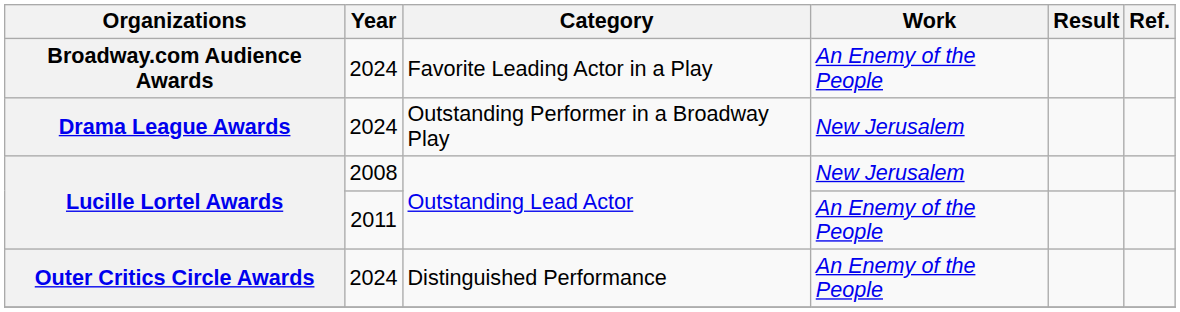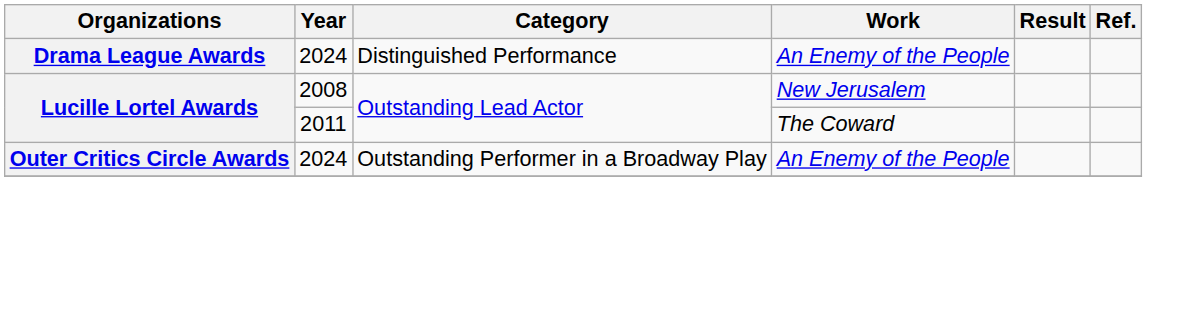 <table class="wikitable sortable plainrowheaders">
 <tr>
 <th>Organizations</th>
 <th>Year</th>
 <th>Category</th>
 <th>Work</th>
 <th>Result</th>
 <th class="unsortable">Ref.</th>
 </tr>
 <tr>
-<th rowspan="1" scope="row">Broadway.com Audience Awards</th>
-<td style="text-align:center;">2024</td>
-<td>Favorite Leading Actor in a Play</td>
-<td><em><a href='#'>An Enemy of the People</a></em></td>
-<td></td>
-<td></td>
-</tr>
-<tr>
 <th rowspan="1" scope="row"><a href='#'>Drama League Awards</a></th>
 <td style="text-align:center;">2024</td>
-<td>Outstanding Performer in a Broadway Play</td>
-<td><em><a href='#'>New Jerusalem</a></em></td>
+<td>Distinguished Performance</td>
+<td><em><a href='#'>An Enemy of the People</a></em></td>
 <td></td>
 <td></td>
 </tr>
 <tr>
 <th rowspan="2" scope="row"><a href='#'>Lucille Lortel Awards</a></th>
 <td style="text-align:center;">2008</td>
 <td rowspan=2><a href='#'>Outstanding Lead Actor</a></td>
 <td><em><a href='#'>New Jerusalem</a></em></td>
 <td></td>
 <td align="center"></td>
 </tr>
 <tr>
 <td style="text-align:center;">2011</td>
-<td><em><a href='#'>An Enemy of the People</a></em></td>
+<td><em>The Coward</em></td>
 <td></td>
 <td align="center"></td>
 </tr>
 <tr>
 <th rowspan="1" scope="row"><a href='#'>Outer Critics Circle Awards</a></th>
 <td style="text-align:center;">2024</td>
-<td>Distinguished Performance</td>
+<td>Outstanding Performer in a Broadway Play</td>
 <td><em><a href='#'>An Enemy of the People</a></em></td>
 <td></td>
 <td></td>
 </tr>
 <tr>
 </tr>
 </table>
